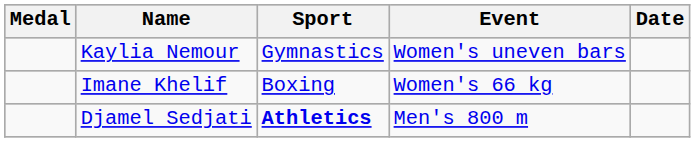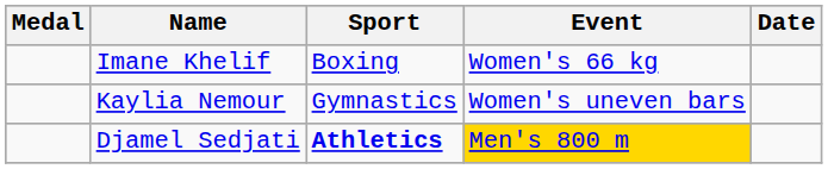 <table class="wikitable sortable" style="font-size: 95%;">
 <tr>
 <th>Medal</th>
 <th>Name</th>
 <th>Sport</th>
 <th>Event</th>
 <th>Date</th>
 </tr>
 <tr>
 <td></td>
+<td><a href='#'>Imane Khelif</a></td>
+<td><a href='#'>Boxing</a></td>
+<td><a href='#'>Women's 66 kg</a></td>
+<td></td>
+</tr>
+<tr>
+<td></td>
 <td><a href='#'>Kaylia Nemour</a></td>
 <td><a href='#'>Gymnastics</a></td>
 <td><a href='#'>Women's uneven bars</a></td>
 <td></td>
 </tr>
 <tr>
 <td></td>
-<td><a href='#'>Imane Khelif</a></td>
-<td><a href='#'>Boxing</a></td>
-<td><a href='#'>Women's 66 kg</a></td>
-<td></td>
-</tr>
-<tr>
-<td></td>
 <td><a href='#'>Djamel Sedjati</a></td>
 <td><strong><a href='#'>Athletics</a></strong></td>
-<td><a href='#'>Men's 800 m</a></td>
+<td style="background: gold;"><a href='#'>Men's 800 m</a></td>
 <td></td>
 </tr>
 </table>
